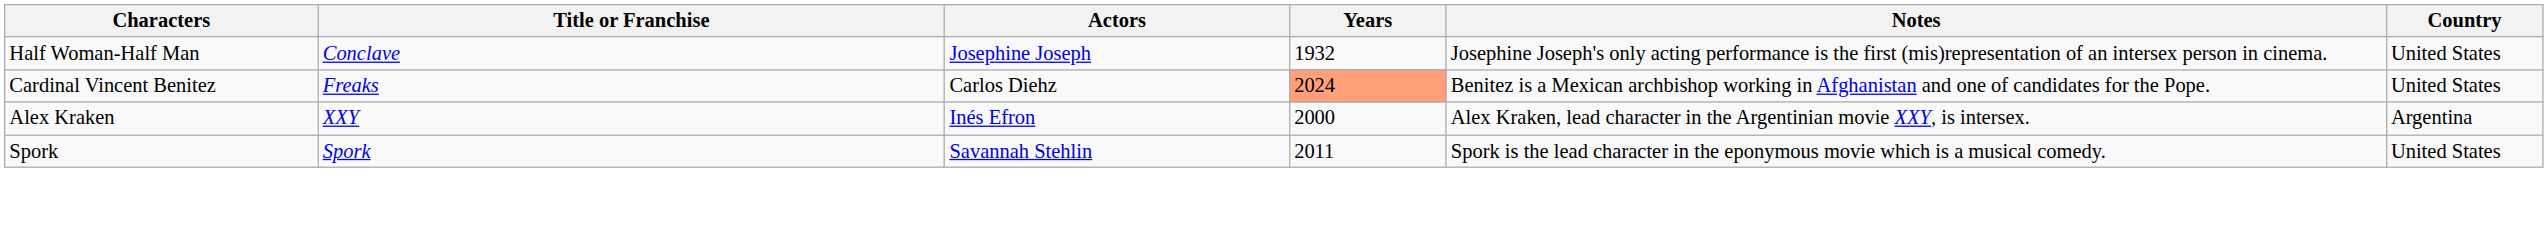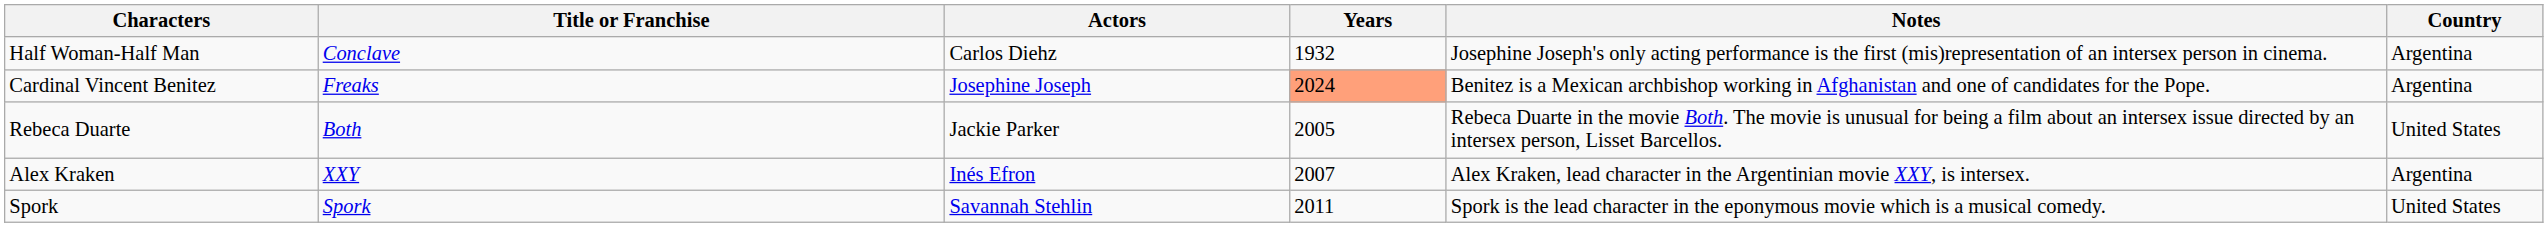 <table class="wikitable sortable" style="width: 100%">
 <tr>
 <th style="width:10%;">Characters</th>
 <th style="width:20%;">Title or Franchise</th>
 <th style="width:11%;">Actors</th>
 <th style="width:5%;">Years</th>
 <th style="width:30%;">Notes</th>
 <th style="width:5%;">Country</th>
 </tr>
 <tr>
 <td>Half Woman-Half Man</td>
 <td><em><a href='#'>Conclave</a></em></td>
-<td><a href='#'>Josephine Joseph</a></td>
+<td>Carlos Diehz</td>
 <td>1932</td>
 <td>Josephine Joseph's only acting performance is the first (mis)representation of an intersex person in cinema.</td>
-<td>United States</td>
+<td>Argentina</td>
 </tr>
 <tr>
 <td>Cardinal Vincent Benitez</td>
 <td><em><a href='#'>Freaks</a></em></td>
-<td>Carlos Diehz</td>
+<td><a href='#'>Josephine Joseph</a></td>
 <td style="background: lightsalmon;">2024</td>
 <td>Benitez is a Mexican archbishop working in <a href='#'>Afghanistan</a> and one of candidates for the Pope.</td>
+<td>Argentina</td>
+</tr>
+<tr>
+<td>Rebeca Duarte</td>
+<td><em><a href='#'>Both</a></em></td>
+<td>Jackie Parker</td>
+<td>2005</td>
+<td>Rebeca Duarte in the movie <em><a href='#'>Both</a></em>. The movie is unusual for being a film about an intersex issue directed by an intersex person, Lisset Barcellos.</td>
 <td>United States</td>
 </tr>
 <tr>
 <td>Alex Kraken</td>
 <td><em><a href='#'>XXY</a></em></td>
 <td><a href='#'>Inés Efron</a></td>
-<td>2000</td>
+<td>2007</td>
 <td>Alex Kraken, lead character in the Argentinian movie <em><a href='#'>XXY</a></em>, is intersex.</td>
 <td>Argentina</td>
 </tr>
 <tr>
 <td>Spork</td>
 <td><em><a href='#'>Spork</a></em></td>
 <td><a href='#'>Savannah Stehlin</a></td>
 <td>2011</td>
 <td>Spork is the lead character in the eponymous movie which is a musical comedy.</td>
 <td>United States</td>
 </tr>
 </table>
